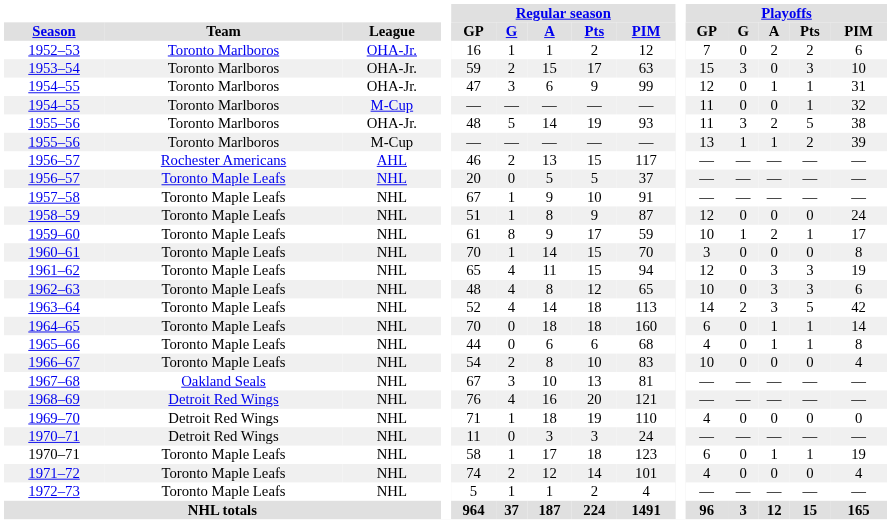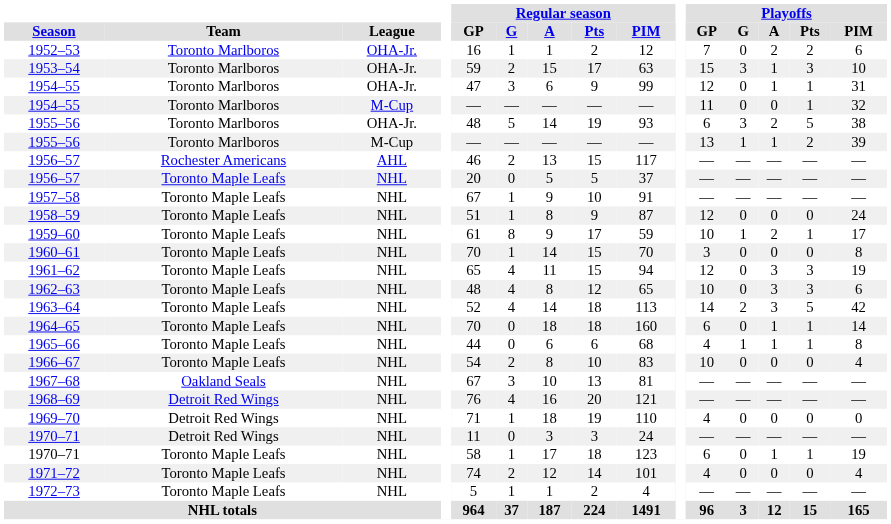 <table border="0" cellpadding="1" cellspacing="0" style="text-align:center; width:60em;">
 <tr style="background:#e0e0e0;">
 <th colspan="3"  bgcolor="#ffffff"> </th>
 <th rowspan="99" bgcolor="#ffffff"> </th>
 <th colspan="5"><a href='#'>Regular season</a></th>
 <th rowspan="99" bgcolor="#ffffff"> </th>
 <th colspan="5"><a href='#'>Playoffs</a></th>
 </tr>
 <tr style="background:#e0e0e0;">
 <th><a href='#'>Season</a></th>
 <th>Team</th>
 <th>League</th>
 <th>GP</th>
 <th><a href='#'>G</a></th>
 <th><a href='#'>A</a></th>
 <th><a href='#'>Pts</a></th>
 <th><a href='#'>PIM</a></th>
 <th>GP</th>
 <th>G</th>
 <th>A</th>
 <th>Pts</th>
 <th>PIM</th>
 </tr>
 <tr>
 <td><a href='#'>1952–53</a></td>
 <td><a href='#'>Toronto Marlboros</a></td>
 <td><a href='#'>OHA-Jr.</a></td>
 <td>16</td>
 <td>1</td>
 <td>1</td>
 <td>2</td>
 <td>12</td>
 <td>7</td>
 <td>0</td>
 <td>2</td>
 <td>2</td>
 <td>6</td>
 </tr>
 <tr style="background:#f0f0f0;">
 <td><a href='#'>1953–54</a></td>
 <td>Toronto Marlboros</td>
 <td>OHA-Jr.</td>
 <td>59</td>
 <td>2</td>
 <td>15</td>
 <td>17</td>
 <td>63</td>
 <td>15</td>
 <td>3</td>
-<td>0</td>
+<td>1</td>
 <td>3</td>
 <td>10</td>
 </tr>
 <tr>
 <td><a href='#'>1954–55</a></td>
 <td>Toronto Marlboros</td>
 <td>OHA-Jr.</td>
 <td>47</td>
 <td>3</td>
 <td>6</td>
 <td>9</td>
 <td>99</td>
 <td>12</td>
 <td>0</td>
 <td>1</td>
 <td>1</td>
 <td>31</td>
 </tr>
 <tr style="background:#f0f0f0;">
 <td><a href='#'>1954–55</a></td>
 <td>Toronto Marlboros</td>
 <td><a href='#'>M-Cup</a></td>
 <td>—</td>
 <td>—</td>
 <td>—</td>
 <td>—</td>
 <td>—</td>
 <td>11</td>
 <td>0</td>
 <td>0</td>
 <td>1</td>
 <td>32</td>
 </tr>
 <tr>
 <td><a href='#'>1955–56</a></td>
 <td>Toronto Marlboros</td>
 <td>OHA-Jr.</td>
 <td>48</td>
 <td>5</td>
 <td>14</td>
 <td>19</td>
 <td>93</td>
-<td>11</td>
+<td>6</td>
 <td>3</td>
 <td>2</td>
 <td>5</td>
 <td>38</td>
 </tr>
 <tr style="background:#f0f0f0;">
 <td><a href='#'>1955–56</a></td>
 <td>Toronto Marlboros</td>
 <td>M-Cup</td>
 <td>—</td>
 <td>—</td>
 <td>—</td>
 <td>—</td>
 <td>—</td>
 <td>13</td>
 <td>1</td>
 <td>1</td>
 <td>2</td>
 <td>39</td>
 </tr>
 <tr>
 <td><a href='#'>1956–57</a></td>
 <td><a href='#'>Rochester Americans</a></td>
 <td><a href='#'>AHL</a></td>
 <td>46</td>
 <td>2</td>
 <td>13</td>
 <td>15</td>
 <td>117</td>
 <td>—</td>
 <td>—</td>
 <td>—</td>
 <td>—</td>
 <td>—</td>
 </tr>
 <tr style="background:#f0f0f0;">
 <td><a href='#'>1956–57</a></td>
 <td><a href='#'>Toronto Maple Leafs</a></td>
 <td><a href='#'>NHL</a></td>
 <td>20</td>
 <td>0</td>
 <td>5</td>
 <td>5</td>
 <td>37</td>
 <td>—</td>
 <td>—</td>
 <td>—</td>
 <td>—</td>
 <td>—</td>
 </tr>
 <tr>
 <td><a href='#'>1957–58</a></td>
 <td>Toronto Maple Leafs</td>
 <td>NHL</td>
 <td>67</td>
 <td>1</td>
 <td>9</td>
 <td>10</td>
 <td>91</td>
 <td>—</td>
 <td>—</td>
 <td>—</td>
 <td>—</td>
 <td>—</td>
 </tr>
 <tr style="background:#f0f0f0;">
 <td><a href='#'>1958–59</a></td>
 <td>Toronto Maple Leafs</td>
 <td>NHL</td>
 <td>51</td>
 <td>1</td>
 <td>8</td>
 <td>9</td>
 <td>87</td>
 <td>12</td>
 <td>0</td>
 <td>0</td>
 <td>0</td>
 <td>24</td>
 </tr>
 <tr>
 <td><a href='#'>1959–60</a></td>
 <td>Toronto Maple Leafs</td>
 <td>NHL</td>
 <td>61</td>
 <td>8</td>
 <td>9</td>
 <td>17</td>
 <td>59</td>
 <td>10</td>
 <td>1</td>
 <td>2</td>
 <td>1</td>
 <td>17</td>
 </tr>
 <tr style="background:#f0f0f0;">
 <td><a href='#'>1960–61</a></td>
 <td>Toronto Maple Leafs</td>
 <td>NHL</td>
 <td>70</td>
 <td>1</td>
 <td>14</td>
 <td>15</td>
 <td>70</td>
 <td>3</td>
 <td>0</td>
 <td>0</td>
 <td>0</td>
 <td>8</td>
 </tr>
 <tr>
 <td><a href='#'>1961–62</a></td>
 <td>Toronto Maple Leafs</td>
 <td>NHL</td>
 <td>65</td>
 <td>4</td>
 <td>11</td>
 <td>15</td>
 <td>94</td>
 <td>12</td>
 <td>0</td>
 <td>3</td>
 <td>3</td>
 <td>19</td>
 </tr>
 <tr style="background:#f0f0f0;">
 <td><a href='#'>1962–63</a></td>
 <td>Toronto Maple Leafs</td>
 <td>NHL</td>
 <td>48</td>
 <td>4</td>
 <td>8</td>
 <td>12</td>
 <td>65</td>
 <td>10</td>
 <td>0</td>
 <td>3</td>
 <td>3</td>
 <td>6</td>
 </tr>
 <tr>
 <td><a href='#'>1963–64</a></td>
 <td>Toronto Maple Leafs</td>
 <td>NHL</td>
 <td>52</td>
 <td>4</td>
 <td>14</td>
 <td>18</td>
 <td>113</td>
 <td>14</td>
 <td>2</td>
 <td>3</td>
 <td>5</td>
 <td>42</td>
 </tr>
 <tr style="background:#f0f0f0;">
 <td><a href='#'>1964–65</a></td>
 <td>Toronto Maple Leafs</td>
 <td>NHL</td>
 <td>70</td>
 <td>0</td>
 <td>18</td>
 <td>18</td>
 <td>160</td>
 <td>6</td>
 <td>0</td>
 <td>1</td>
 <td>1</td>
 <td>14</td>
 </tr>
 <tr>
 <td><a href='#'>1965–66</a></td>
 <td>Toronto Maple Leafs</td>
 <td>NHL</td>
 <td>44</td>
 <td>0</td>
 <td>6</td>
 <td>6</td>
 <td>68</td>
 <td>4</td>
-<td>0</td>
+<td>1</td>
 <td>1</td>
 <td>1</td>
 <td>8</td>
 </tr>
 <tr style="background:#f0f0f0;">
 <td><a href='#'>1966–67</a></td>
 <td>Toronto Maple Leafs</td>
 <td>NHL</td>
 <td>54</td>
 <td>2</td>
 <td>8</td>
 <td>10</td>
 <td>83</td>
 <td>10</td>
 <td>0</td>
 <td>0</td>
 <td>0</td>
 <td>4</td>
 </tr>
 <tr>
 <td><a href='#'>1967–68</a></td>
 <td><a href='#'>Oakland Seals</a></td>
 <td>NHL</td>
 <td>67</td>
 <td>3</td>
 <td>10</td>
 <td>13</td>
 <td>81</td>
 <td>—</td>
 <td>—</td>
 <td>—</td>
 <td>—</td>
 <td>—</td>
 </tr>
 <tr style="background:#f0f0f0;">
 <td><a href='#'>1968–69</a></td>
 <td><a href='#'>Detroit Red Wings</a></td>
 <td>NHL</td>
 <td>76</td>
 <td>4</td>
 <td>16</td>
 <td>20</td>
 <td>121</td>
 <td>—</td>
 <td>—</td>
 <td>—</td>
 <td>—</td>
 <td>—</td>
 </tr>
 <tr>
 <td><a href='#'>1969–70</a></td>
 <td>Detroit Red Wings</td>
 <td>NHL</td>
 <td>71</td>
 <td>1</td>
 <td>18</td>
 <td>19</td>
 <td>110</td>
 <td>4</td>
 <td>0</td>
 <td>0</td>
 <td>0</td>
 <td>0</td>
 </tr>
 <tr style="background:#f0f0f0;">
 <td><a href='#'>1970–71</a></td>
 <td>Detroit Red Wings</td>
 <td>NHL</td>
 <td>11</td>
 <td>0</td>
 <td>3</td>
 <td>3</td>
 <td>24</td>
 <td>—</td>
 <td>—</td>
 <td>—</td>
 <td>—</td>
 <td>—</td>
 </tr>
 <tr>
 <td>1970–71</td>
 <td>Toronto Maple Leafs</td>
 <td>NHL</td>
 <td>58</td>
 <td>1</td>
 <td>17</td>
 <td>18</td>
 <td>123</td>
 <td>6</td>
 <td>0</td>
 <td>1</td>
 <td>1</td>
 <td>19</td>
 </tr>
 <tr style="background:#f0f0f0;">
 <td><a href='#'>1971–72</a></td>
 <td>Toronto Maple Leafs</td>
 <td>NHL</td>
 <td>74</td>
 <td>2</td>
 <td>12</td>
 <td>14</td>
 <td>101</td>
 <td>4</td>
 <td>0</td>
 <td>0</td>
 <td>0</td>
 <td>4</td>
 </tr>
 <tr>
 <td><a href='#'>1972–73</a></td>
 <td>Toronto Maple Leafs</td>
 <td>NHL</td>
 <td>5</td>
 <td>1</td>
 <td>1</td>
 <td>2</td>
 <td>4</td>
 <td>—</td>
 <td>—</td>
 <td>—</td>
 <td>—</td>
 <td>—</td>
 </tr>
 <tr style="background:#e0e0e0;">
 <th colspan="3">NHL totals</th>
 <th>964</th>
 <th>37</th>
 <th>187</th>
 <th>224</th>
 <th>1491</th>
 <th>96</th>
 <th>3</th>
 <th>12</th>
 <th>15</th>
 <th>165</th>
 </tr>
 </table>
